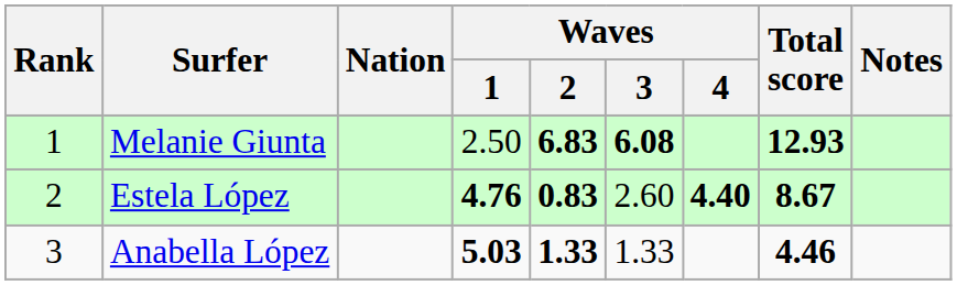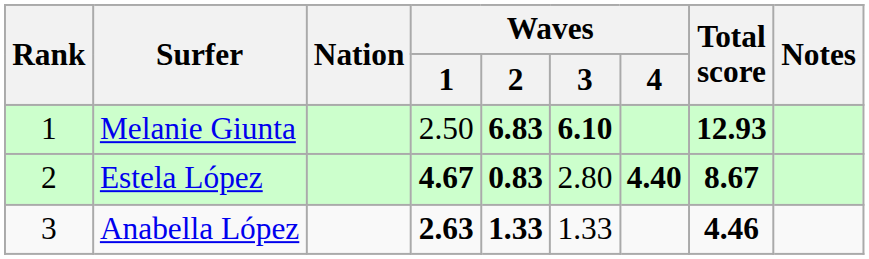 <table class="wikitable sortable" style="text-align:center">
 <tr>
 <th rowspan=2>Rank</th>
 <th rowspan=2>Surfer</th>
 <th rowspan=2>Nation</th>
 <th colspan=4>Waves</th>
 <th rowspan=2>Total<br>score</th>
 <th rowspan=2>Notes</th>
 </tr>
 <tr>
 <th>1</th>
 <th>2</th>
 <th>3</th>
 <th>4</th>
 </tr>
 <tr bgcolor=ccffcc>
 <td>1</td>
 <td align=left><a href='#'>Melanie Giunta</a></td>
 <td align=left></td>
 <td>2.50</td>
 <td><strong>6.83</strong></td>
-<td><strong>6.08</strong></td>
+<td><strong>6.10</strong></td>
 <td></td>
 <td><strong>12.93</strong></td>
 <td></td>
 </tr>
 <tr bgcolor=ccffcc>
 <td>2</td>
 <td align=left><a href='#'>Estela López</a></td>
 <td align=left></td>
-<td><strong>4.76</strong></td>
+<td><strong>4.67</strong></td>
 <td><strong>0.83</strong></td>
-<td>2.60</td>
+<td>2.80</td>
 <td><strong>4.40</strong></td>
 <td><strong>8.67</strong></td>
 <td></td>
 </tr>
 <tr>
 <td>3</td>
 <td align=left><a href='#'>Anabella López</a></td>
 <td align=left></td>
-<td><strong>5.03</strong></td>
+<td><strong>2.63</strong></td>
 <td><strong>1.33</strong></td>
 <td>1.33</td>
 <td></td>
 <td><strong>4.46</strong></td>
 <td></td>
 </tr>
 </table>
